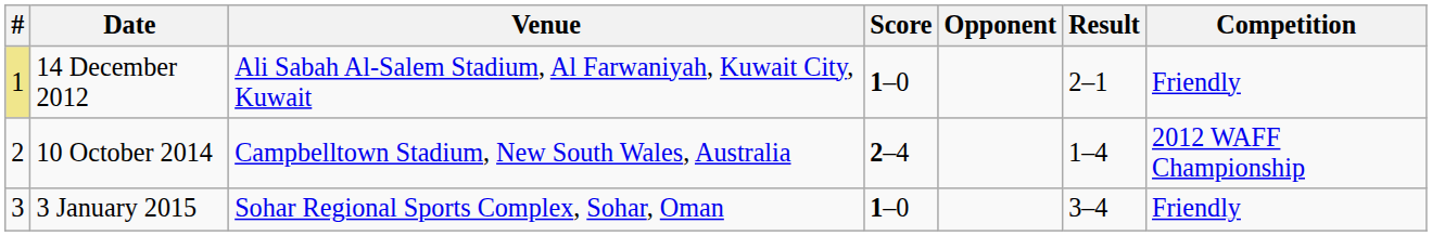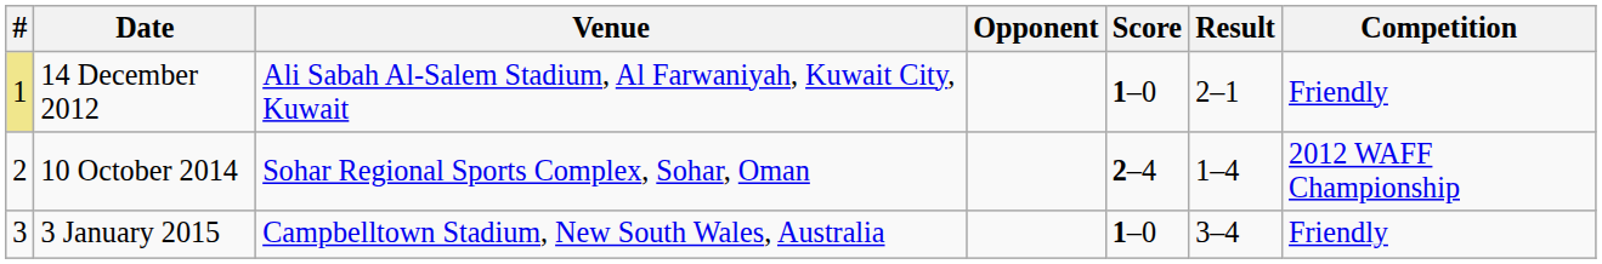 <table class="wikitable">
 <tr>
 <th>#</th>
 <th>Date</th>
 <th>Venue</th>
+<th>Opponent</th>
 <th>Score</th>
-<th>Opponent</th>
 <th>Result</th>
 <th>Competition</th>
 </tr>
 <tr>
 <td style="background: khaki;">1</td>
 <td>14 December 2012</td>
 <td><a href='#'>Ali Sabah Al-Salem Stadium</a>, <a href='#'>Al Farwaniyah</a>, <a href='#'>Kuwait City</a>, <a href='#'>Kuwait</a></td>
+<td></td>
 <td><strong>1</strong>–0</td>
-<td></td>
 <td>2–1</td>
 <td><a href='#'>Friendly</a></td>
 </tr>
 <tr>
 <td>2</td>
 <td>10 October 2014</td>
-<td><a href='#'>Campbelltown Stadium</a>, <a href='#'>New South Wales</a>, <a href='#'>Australia</a></td>
+<td><a href='#'>Sohar Regional Sports Complex</a>, <a href='#'>Sohar</a>, <a href='#'>Oman</a></td>
+<td></td>
 <td><strong>2</strong>–4</td>
-<td></td>
 <td>1–4</td>
 <td><a href='#'>2012 WAFF Championship</a></td>
 </tr>
 <tr>
 <td>3</td>
 <td>3 January 2015</td>
-<td><a href='#'>Sohar Regional Sports Complex</a>, <a href='#'>Sohar</a>, <a href='#'>Oman</a></td>
+<td><a href='#'>Campbelltown Stadium</a>, <a href='#'>New South Wales</a>, <a href='#'>Australia</a></td>
+<td></td>
 <td><strong>1</strong>–0</td>
-<td></td>
 <td>3–4</td>
 <td><a href='#'>Friendly</a></td>
 </tr>
 </table>
